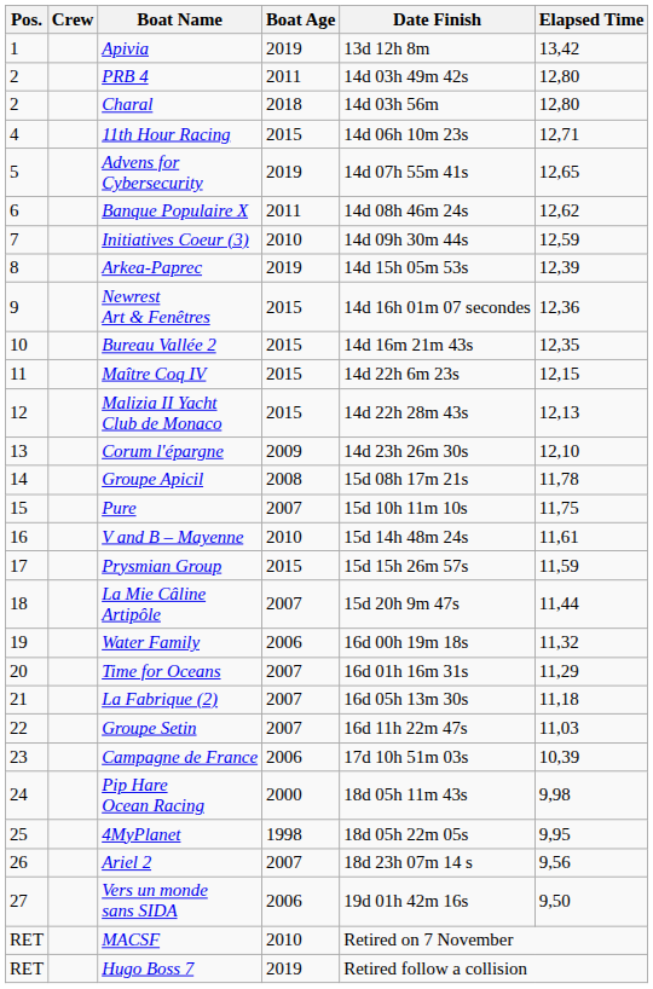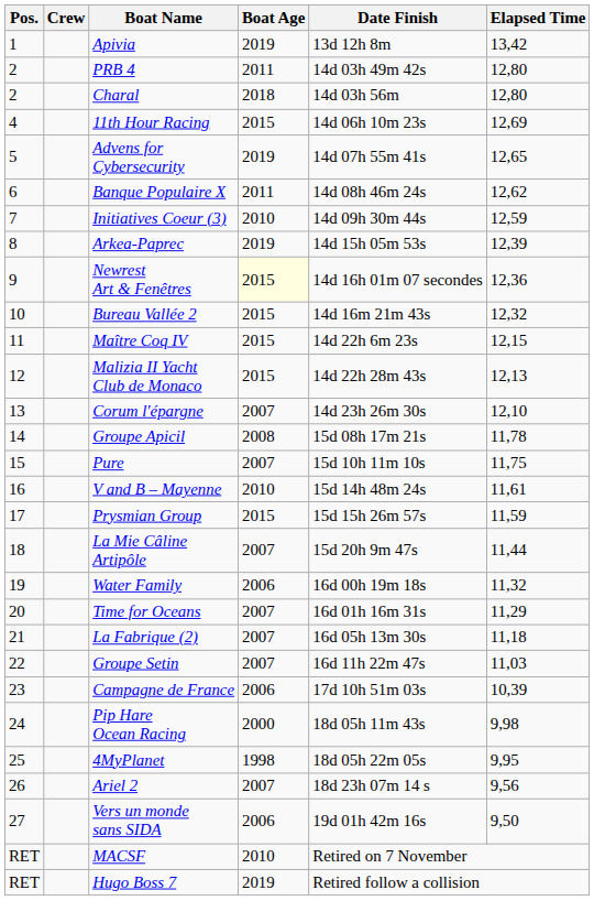 <table class="wikitable sortable">
 <tr>
 <th>Pos.</th>
 <th>Crew</th>
 <th>Boat Name</th>
 <th>Boat Age</th>
 <th>Date Finish</th>
 <th>Elapsed Time</th>
 </tr>
 <tr>
 <td>1</td>
 <td><br></td>
 <td><em><a href='#'>Apivia</a></em></td>
 <td>2019</td>
 <td>13d 12h 8m</td>
 <td>13,42</td>
 </tr>
 <tr>
 <td>2</td>
 <td><br></td>
 <td><em><a href='#'>PRB 4</a></em></td>
 <td>2011</td>
 <td>14d 03h 49m 42s</td>
 <td>12,80</td>
 </tr>
 <tr>
 <td>2</td>
 <td><br></td>
 <td><em><a href='#'>Charal</a></em></td>
 <td>2018</td>
 <td>14d 03h 56m</td>
 <td>12,80</td>
 </tr>
 <tr>
 <td>4</td>
 <td><br></td>
 <td><em><a href='#'>11th Hour Racing</a></em></td>
 <td>2015</td>
 <td>14d 06h 10m 23s</td>
-<td>12,71</td>
+<td>12,69</td>
 </tr>
 <tr>
 <td>5</td>
 <td><br></td>
 <td><em><a href='#'>Advens for<br>Cybersecurity</a></em></td>
 <td>2019</td>
 <td>14d 07h 55m 41s</td>
 <td>12,65</td>
 </tr>
 <tr>
 <td>6</td>
 <td><br></td>
 <td><em><a href='#'>Banque Populaire X</a></em></td>
 <td>2011</td>
 <td>14d 08h 46m 24s</td>
 <td>12,62</td>
 </tr>
 <tr>
 <td>7</td>
 <td><br></td>
 <td><em><a href='#'>Initiatives Coeur (3)</a></em></td>
 <td>2010</td>
 <td>14d 09h 30m 44s</td>
 <td>12,59</td>
 </tr>
 <tr>
 <td>8</td>
 <td><br></td>
 <td><em><a href='#'>Arkea-Paprec</a></em></td>
 <td>2019</td>
 <td>14d 15h 05m 53s</td>
 <td>12,39</td>
 </tr>
 <tr>
 <td>9</td>
 <td><br></td>
 <td><em><a href='#'>Newrest<br>Art & Fenêtres</a></em></td>
-<td>2015</td>
+<td style="background: lightyellow;">2015</td>
 <td>14d 16h 01m 07 secondes</td>
 <td>12,36</td>
 </tr>
 <tr>
 <td>10</td>
 <td><br></td>
 <td><em><a href='#'>Bureau Vallée 2</a></em></td>
 <td>2015</td>
 <td>14d 16m 21m 43s</td>
-<td>12,35</td>
+<td>12,32</td>
 </tr>
 <tr>
 <td>11</td>
 <td><br></td>
 <td><em><a href='#'>Maître Coq IV</a></em></td>
 <td>2015</td>
 <td>14d 22h 6m 23s</td>
 <td>12,15</td>
 </tr>
 <tr>
 <td>12</td>
 <td><br></td>
 <td><em><a href='#'>Malizia II Yacht <br>Club de Monaco</a></em></td>
 <td>2015</td>
 <td>14d 22h 28m 43s</td>
 <td>12,13</td>
 </tr>
 <tr>
 <td>13</td>
 <td><br></td>
 <td><em><a href='#'>Corum l'épargne</a></em></td>
-<td>2009</td>
+<td>2007</td>
 <td>14d 23h 26m 30s</td>
 <td>12,10</td>
 </tr>
 <tr>
 <td>14</td>
 <td><br></td>
 <td><em><a href='#'>Groupe Apicil</a></em></td>
 <td>2008</td>
 <td>15d 08h 17m 21s</td>
 <td>11,78</td>
 </tr>
 <tr>
 <td>15</td>
 <td><br></td>
 <td><em><a href='#'>Pure</a></em></td>
 <td>2007</td>
 <td>15d 10h 11m 10s</td>
 <td>11,75</td>
 </tr>
 <tr>
 <td>16</td>
 <td><br></td>
 <td><em><a href='#'>V and B – Mayenne</a></em></td>
 <td>2010</td>
 <td>15d 14h 48m 24s</td>
 <td>11,61</td>
 </tr>
 <tr>
 <td>17</td>
 <td><br></td>
 <td><em><a href='#'>Prysmian Group</a></em></td>
 <td>2015</td>
 <td>15d 15h 26m 57s</td>
 <td>11,59</td>
 </tr>
 <tr>
 <td>18</td>
 <td><br></td>
 <td><em><a href='#'>La Mie Câline<br>Artipôle</a></em></td>
 <td>2007</td>
 <td>15d 20h 9m 47s</td>
 <td>11,44</td>
 </tr>
 <tr>
 <td>19</td>
 <td><br></td>
 <td><em><a href='#'>Water Family</a></em></td>
 <td>2006</td>
 <td>16d 00h 19m 18s</td>
 <td>11,32</td>
 </tr>
 <tr>
 <td>20</td>
 <td><br></td>
 <td><em><a href='#'>Time for Oceans</a></em></td>
 <td>2007</td>
 <td>16d 01h 16m 31s</td>
 <td>11,29</td>
 </tr>
 <tr>
 <td>21</td>
 <td><br></td>
 <td><em><a href='#'>La Fabrique (2)</a></em></td>
 <td>2007</td>
 <td>16d 05h 13m 30s</td>
 <td>11,18</td>
 </tr>
 <tr>
 <td>22</td>
 <td><br></td>
 <td><em><a href='#'>Groupe Setin</a></em></td>
 <td>2007</td>
 <td>16d 11h 22m 47s</td>
 <td>11,03</td>
 </tr>
 <tr>
 <td>23</td>
 <td><br></td>
 <td><em><a href='#'>Campagne de France</a></em></td>
 <td>2006</td>
 <td>17d 10h 51m 03s</td>
 <td>10,39</td>
 </tr>
 <tr>
 <td>24</td>
 <td><br></td>
 <td><em><a href='#'>Pip Hare<br>Ocean Racing</a></em></td>
 <td>2000</td>
 <td>18d 05h 11m 43s</td>
 <td>9,98</td>
 </tr>
 <tr>
 <td>25</td>
 <td><br></td>
 <td><em><a href='#'>4MyPlanet</a></em></td>
 <td>1998</td>
 <td>18d 05h 22m 05s</td>
 <td>9,95</td>
 </tr>
 <tr>
 <td>26</td>
 <td><br></td>
 <td><em><a href='#'>Ariel 2</a></em></td>
 <td>2007</td>
 <td>18d 23h 07m 14 s</td>
 <td>9,56</td>
 </tr>
 <tr>
 <td>27</td>
 <td><br></td>
 <td><em><a href='#'>Vers un monde<br>sans SIDA</a></em></td>
 <td>2006</td>
 <td>19d 01h 42m 16s</td>
 <td>9,50</td>
 </tr>
 <tr>
 <td>RET</td>
 <td><br></td>
 <td><em><a href='#'>MACSF</a></em></td>
 <td>2010</td>
 <td colspan="2">Retired on 7 November</td>
 </tr>
 <tr>
 <td>RET</td>
 <td><br></td>
 <td><em><a href='#'>Hugo Boss 7</a></em></td>
 <td>2019</td>
 <td colspan="2">Retired follow a collision</td>
 </tr>
 </table>
